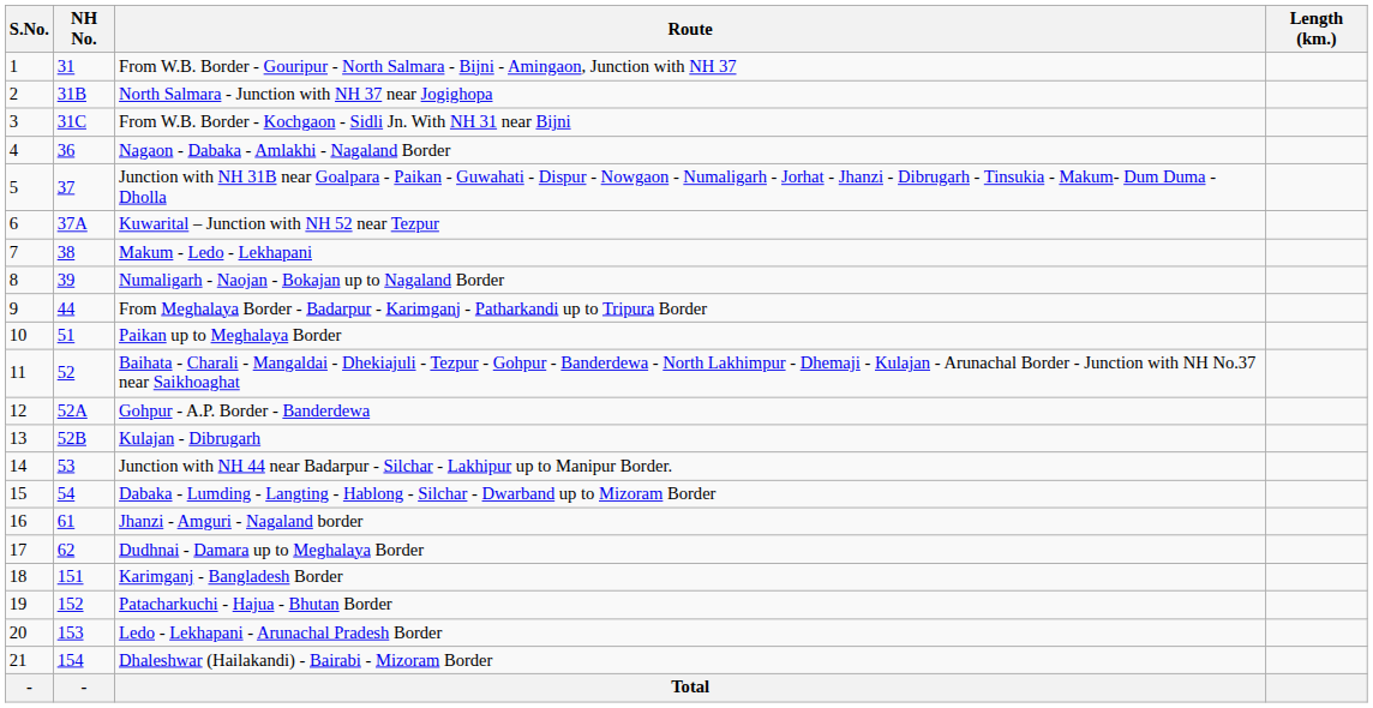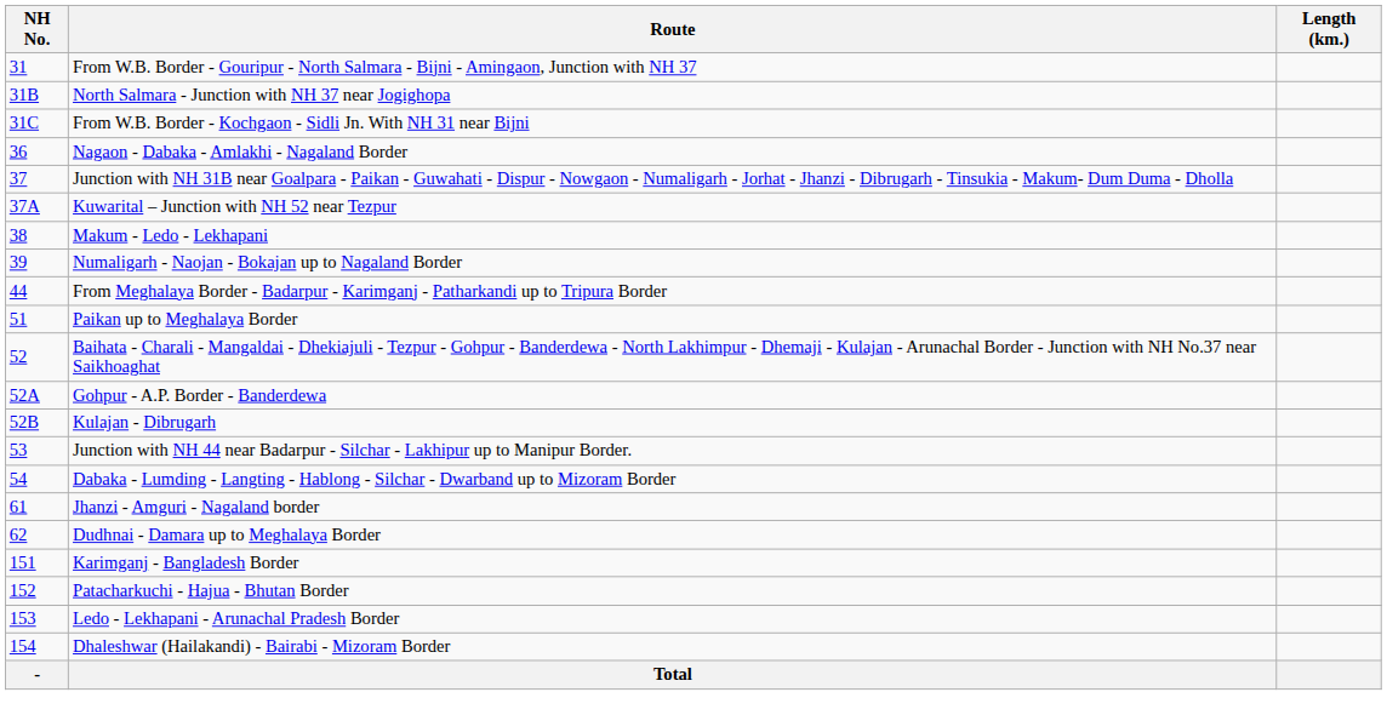 <table class="wikitable">
 <tr>
-<th>S.No.</th>
 <th>NH No.</th>
 <th>Route</th>
 <th>Length (km.)</th>
 </tr>
 <tr>
-<td>1</td>
 <td><a href='#'>31</a></td>
 <td>From W.B. Border - <a href='#'>Gouripur</a> - <a href='#'>North Salmara</a> - <a href='#'>Bijni</a> - <a href='#'>Amingaon</a>,  Junction with <a href='#'>NH 37</a></td>
 <td></td>
 </tr>
 <tr>
-<td>2</td>
 <td><a href='#'>31B</a></td>
 <td><a href='#'>North Salmara</a> - Junction with <a href='#'>NH 37</a> near <a href='#'>Jogighopa</a></td>
 <td></td>
 </tr>
 <tr>
-<td>3</td>
 <td><a href='#'>31C</a></td>
 <td>From W.B. Border - <a href='#'>Kochgaon</a> - <a href='#'>Sidli</a> Jn. With <a href='#'>NH 31</a> near <a href='#'>Bijni</a></td>
 <td></td>
 </tr>
 <tr>
-<td>4</td>
 <td><a href='#'>36</a></td>
 <td><a href='#'>Nagaon</a> - <a href='#'>Dabaka</a> - <a href='#'>Amlakhi</a> - <a href='#'>Nagaland</a> Border</td>
 <td></td>
 </tr>
 <tr>
-<td>5</td>
 <td><a href='#'>37</a></td>
 <td>Junction with <a href='#'>NH 31B</a>	 near <a href='#'>Goalpara</a> - <a href='#'>Paikan</a> - <a href='#'>Guwahati</a> - <a href='#'>Dispur</a> - <a href='#'>Nowgaon</a> - <a href='#'>Numaligarh</a> - <a href='#'>Jorhat</a> - <a href='#'>Jhanzi</a> - <a href='#'>Dibrugarh</a> - <a href='#'>Tinsukia</a> - <a href='#'>Makum</a>- <a href='#'>Dum Duma</a> - <a href='#'>Dholla</a></td>
 <td></td>
 </tr>
 <tr>
-<td>6</td>
 <td><a href='#'>37A</a></td>
 <td><a href='#'>Kuwarital</a> – Junction with <a href='#'>NH 52</a> near <a href='#'>Tezpur</a></td>
 <td></td>
 </tr>
 <tr>
-<td>7</td>
 <td><a href='#'>38</a></td>
 <td><a href='#'>Makum</a> - <a href='#'>Ledo</a> - <a href='#'>Lekhapani</a></td>
 <td></td>
 </tr>
 <tr>
-<td>8</td>
 <td><a href='#'>39</a></td>
 <td><a href='#'>Numaligarh</a> - <a href='#'>Naojan</a> - <a href='#'>Bokajan</a>  up to <a href='#'>Nagaland</a> Border</td>
 <td></td>
 </tr>
 <tr>
-<td>9</td>
 <td><a href='#'>44</a></td>
 <td>From <a href='#'>Meghalaya</a> Border - <a href='#'>Badarpur</a> - <a href='#'>Karimganj</a> - <a href='#'>Patharkandi</a>  up to <a href='#'>Tripura</a> Border</td>
 <td></td>
 </tr>
 <tr>
-<td>10</td>
 <td><a href='#'>51</a></td>
 <td><a href='#'>Paikan</a>  up to <a href='#'>Meghalaya</a> Border</td>
 <td></td>
 </tr>
 <tr>
-<td>11</td>
 <td><a href='#'>52</a></td>
 <td><a href='#'>Baihata</a> - <a href='#'>Charali</a> - <a href='#'>Mangaldai</a> - <a href='#'>Dhekiajuli</a> - <a href='#'>Tezpur</a> - <a href='#'>Gohpur</a> - <a href='#'>Banderdewa</a> - <a href='#'>North Lakhimpur</a> - <a href='#'>Dhemaji</a> - <a href='#'>Kulajan</a> - Arunachal Border - Junction with NH No.37 near <a href='#'>Saikhoaghat</a></td>
 <td></td>
 </tr>
 <tr>
-<td>12</td>
 <td><a href='#'>52A</a></td>
 <td><a href='#'>Gohpur</a> - A.P. Border - <a href='#'>Banderdewa</a></td>
 <td></td>
 </tr>
 <tr>
-<td>13</td>
 <td><a href='#'>52B</a></td>
 <td><a href='#'>Kulajan</a> - <a href='#'>Dibrugarh</a></td>
 <td></td>
 </tr>
 <tr>
-<td>14</td>
 <td><a href='#'>53</a></td>
 <td>Junction with <a href='#'>NH 44</a> near Badarpur - <a href='#'>Silchar</a> - <a href='#'>Lakhipur</a>  up to Manipur Border.</td>
 <td></td>
 </tr>
 <tr>
-<td>15</td>
 <td><a href='#'>54</a></td>
 <td><a href='#'>Dabaka</a> - <a href='#'>Lumding</a> - <a href='#'>Langting</a> - <a href='#'>Hablong</a> - <a href='#'>Silchar</a> - <a href='#'>Dwarband</a> up to <a href='#'>Mizoram</a> Border</td>
 <td></td>
 </tr>
 <tr>
-<td>16</td>
 <td><a href='#'>61</a></td>
 <td><a href='#'>Jhanzi</a> - <a href='#'>Amguri</a> - <a href='#'>Nagaland</a> border</td>
 <td></td>
 </tr>
 <tr>
-<td>17</td>
 <td><a href='#'>62</a></td>
 <td><a href='#'>Dudhnai</a> - <a href='#'>Damara</a>  up to <a href='#'>Meghalaya</a> Border</td>
 <td></td>
 </tr>
 <tr>
-<td>18</td>
 <td><a href='#'>151</a></td>
 <td><a href='#'>Karimganj</a> - <a href='#'>Bangladesh</a> Border</td>
 <td></td>
 </tr>
 <tr>
-<td>19</td>
 <td><a href='#'>152</a></td>
 <td><a href='#'>Patacharkuchi</a> - <a href='#'>Hajua</a> - <a href='#'>Bhutan</a> Border</td>
 <td></td>
 </tr>
 <tr>
-<td>20</td>
 <td><a href='#'>153</a></td>
 <td><a href='#'>Ledo</a> - <a href='#'>Lekhapani</a> - <a href='#'>Arunachal Pradesh</a> Border</td>
 <td></td>
 </tr>
 <tr>
-<td>21</td>
 <td><a href='#'>154</a></td>
 <td><a href='#'>Dhaleshwar</a> (Hailakandi) - <a href='#'>Bairabi</a> - <a href='#'>Mizoram</a> Border</td>
 <td></td>
 </tr>
 <tr>
 <th>-</th>
-<th>-</th>
 <th>Total</th>
 <th></th>
 </tr>
 </table>
